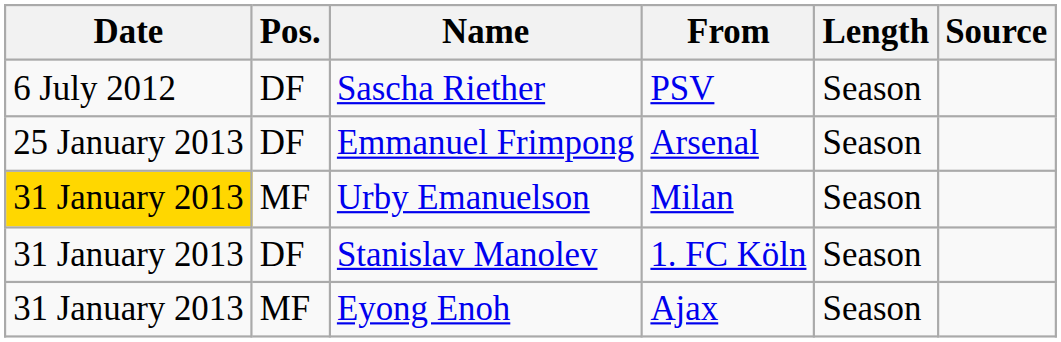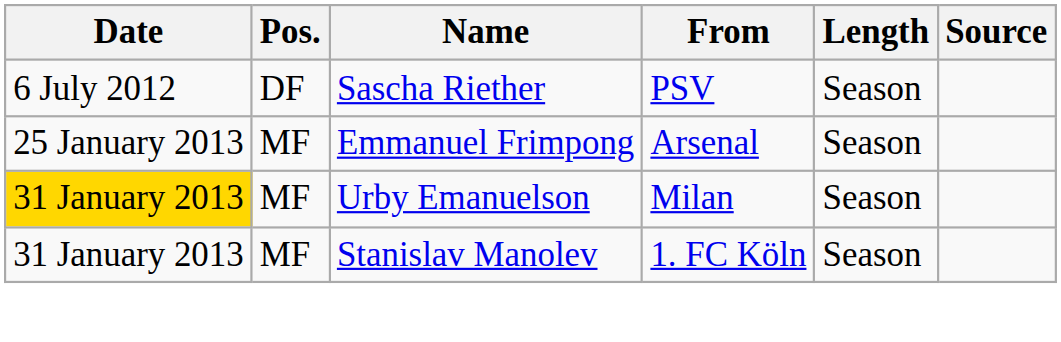 <table class="wikitable" style="text-align:left">
 <tr>
 <th>Date</th>
 <th>Pos.</th>
 <th>Name</th>
 <th>From</th>
 <th>Length</th>
 <th>Source</th>
 </tr>
 <tr>
 <td>6 July 2012</td>
 <td>DF</td>
 <td> <a href='#'>Sascha Riether</a></td>
 <td> <a href='#'>PSV</a></td>
 <td>Season</td>
 <td></td>
 </tr>
 <tr>
 <td>25 January 2013</td>
-<td>DF</td>
+<td>MF</td>
 <td> <a href='#'>Emmanuel Frimpong</a></td>
 <td> <a href='#'>Arsenal</a></td>
 <td>Season</td>
 <td></td>
 </tr>
 <tr>
 <td style="background: gold;">31 January 2013</td>
 <td>MF</td>
 <td> <a href='#'>Urby Emanuelson</a></td>
 <td> <a href='#'>Milan</a></td>
 <td>Season</td>
 <td></td>
 </tr>
 <tr>
 <td>31 January 2013</td>
-<td>DF</td>
+<td>MF</td>
 <td> <a href='#'>Stanislav Manolev</a></td>
 <td> <a href='#'>1. FC Köln</a></td>
 <td>Season</td>
 <td></td>
 </tr>
-<tr>
-<td>31 January 2013</td>
-<td>MF</td>
-<td> <a href='#'>Eyong Enoh</a></td>
-<td> <a href='#'>Ajax</a></td>
-<td>Season</td>
-<td></td>
-</tr>
 </table>
